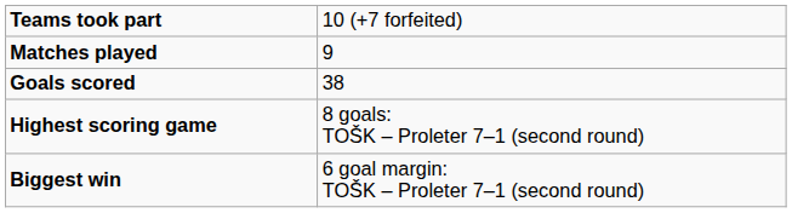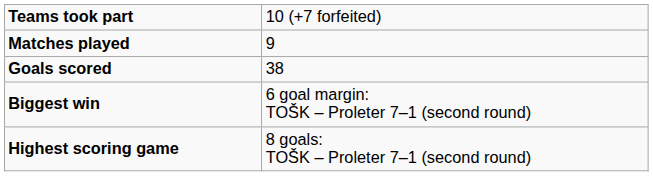 <table class="wikitable" style="width:50%">
 <tr>
 <td style="width:40%"><strong>Teams took part</strong></td>
 <td>10 (+7 forfeited)</td>
 </tr>
 <tr>
 <td><strong>Matches played</strong></td>
 <td>9</td>
 </tr>
 <tr>
 <td><strong>Goals scored</strong></td>
 <td>38</td>
 </tr>
 <tr>
+<td><strong>Biggest win</strong></td>
+<td>6 goal margin:<br>TOŠK – Proleter 7–1 (second round)</td>
+</tr>
+<tr>
 <td><strong>Highest scoring game</strong></td>
 <td>8 goals:<br>TOŠK – Proleter 7–1 (second round)</td>
 </tr>
-<tr>
-<td><strong>Biggest win</strong></td>
-<td>6 goal margin:<br>TOŠK – Proleter 7–1 (second round)</td>
-</tr>
 </table>
